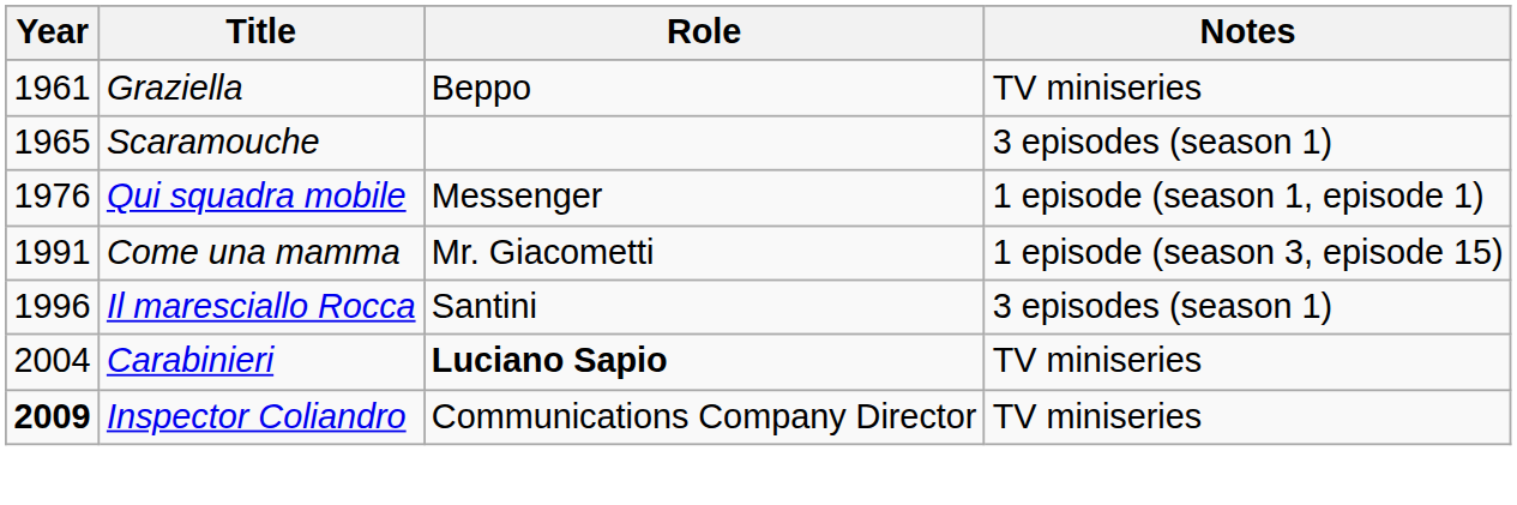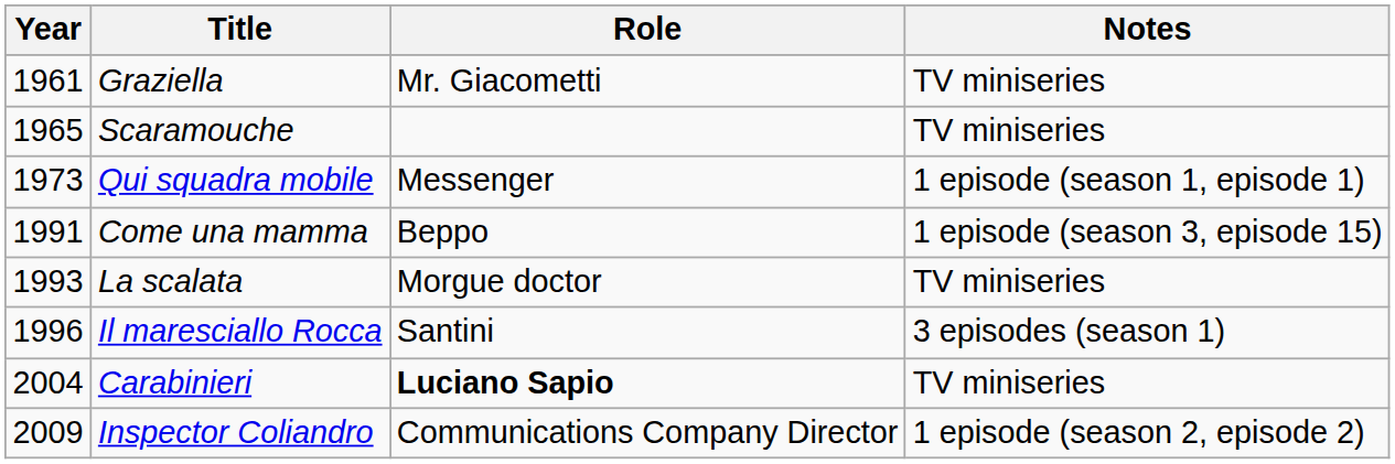 <table class="wikitable plainrowheaders sortable">
 <tr>
 <th scope="col">Year</th>
 <th scope="col">Title</th>
 <th scope="col">Role</th>
 <th scope="col">Notes</th>
 </tr>
 <tr>
 <td>1961</td>
 <td><em>Graziella</em></td>
-<td>Beppo</td>
+<td>Mr. Giacometti</td>
 <td>TV miniseries</td>
 </tr>
 <tr>
 <td>1965</td>
 <td><em>Scaramouche</em></td>
 <td></td>
-<td>3 episodes (season 1)</td>
+<td>TV miniseries</td>
 </tr>
 <tr>
-<td>1976</td>
+<td>1973</td>
 <td><em><a href='#'>Qui squadra mobile</a></em></td>
 <td>Messenger</td>
 <td>1 episode (season 1, episode 1)</td>
 </tr>
 <tr>
 <td>1991</td>
 <td><em>Come una mamma</em></td>
-<td>Mr. Giacometti</td>
+<td>Beppo</td>
 <td>1 episode (season 3, episode 15)</td>
+</tr>
+<tr>
+<td>1993</td>
+<td><em>La scalata</em></td>
+<td>Morgue doctor</td>
+<td>TV miniseries</td>
 </tr>
 <tr>
 <td>1996</td>
 <td><em><a href='#'>Il maresciallo Rocca</a></em></td>
 <td>Santini</td>
 <td>3 episodes (season 1)</td>
 </tr>
 <tr>
 <td>2004</td>
 <td><em><a href='#'>Carabinieri</a></em></td>
 <td><strong>Luciano Sapio</strong></td>
 <td>TV miniseries</td>
 </tr>
 <tr>
-<td><strong>2009</strong></td>
+<td>2009</td>
 <td><em><a href='#'>Inspector Coliandro</a></em></td>
 <td>Communications Company Director</td>
-<td>TV miniseries</td>
+<td>1 episode (season 2, episode 2)</td>
 </tr>
 </table>
